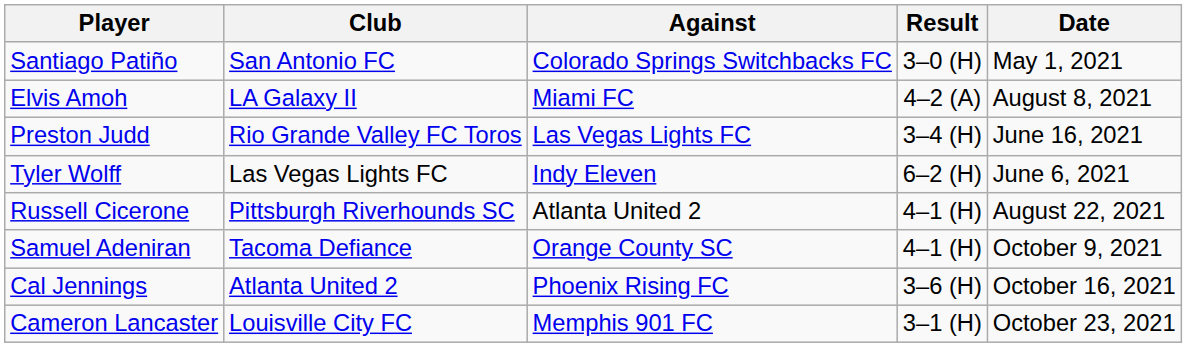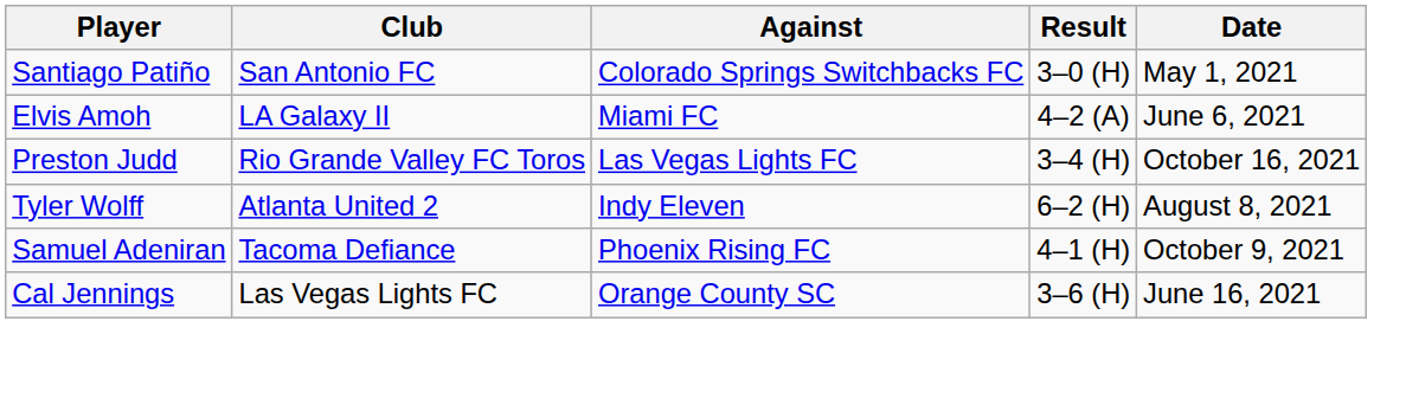 <table class="wikitable">
 <tr>
 <th>Player</th>
 <th>Club</th>
 <th>Against</th>
 <th style="text-align:center">Result</th>
 <th>Date</th>
 </tr>
 <tr>
 <td> <a href='#'>Santiago Patiño</a></td>
 <td><a href='#'>San Antonio FC</a></td>
 <td><a href='#'>Colorado Springs Switchbacks FC</a></td>
 <td style="text-align:center;">3–0 (H)</td>
 <td>May 1, 2021</td>
 </tr>
 <tr>
 <td> <a href='#'>Elvis Amoh</a></td>
 <td><a href='#'>LA Galaxy II</a></td>
 <td><a href='#'>Miami FC</a></td>
 <td style="text-align:center;">4–2 (A)</td>
-<td>August 8, 2021</td>
+<td>June 6, 2021</td>
 </tr>
 <tr>
 <td> <a href='#'>Preston Judd</a></td>
 <td><a href='#'>Rio Grande Valley FC Toros</a></td>
 <td><a href='#'>Las Vegas Lights FC</a></td>
 <td style="text-align:center;">3–4 (H)</td>
-<td>June 16, 2021</td>
+<td>October 16, 2021</td>
 </tr>
 <tr>
 <td> <a href='#'>Tyler Wolff</a></td>
-<td>Las Vegas Lights FC</td>
+<td><a href='#'>Atlanta United 2</a></td>
 <td><a href='#'>Indy Eleven</a></td>
 <td style="text-align:center;">6–2 (H)</td>
-<td>June 6, 2021</td>
-</tr>
-<tr>
-<td> <a href='#'>Russell Cicerone</a></td>
-<td><a href='#'>Pittsburgh Riverhounds SC</a></td>
-<td>Atlanta United 2</td>
-<td style="text-align:center;">4–1 (H)</td>
-<td>August 22, 2021</td>
+<td>August 8, 2021</td>
 </tr>
 <tr>
 <td> <a href='#'>Samuel Adeniran</a></td>
 <td><a href='#'>Tacoma Defiance</a></td>
-<td><a href='#'>Orange County SC</a></td>
+<td><a href='#'>Phoenix Rising FC</a></td>
 <td style="text-align:center;">4–1 (H)</td>
 <td>October 9, 2021</td>
 </tr>
 <tr>
 <td> <a href='#'>Cal Jennings</a></td>
-<td><a href='#'>Atlanta United 2</a></td>
-<td><a href='#'>Phoenix Rising FC</a></td>
+<td>Las Vegas Lights FC</td>
+<td><a href='#'>Orange County SC</a></td>
 <td style="text-align:center;">3–6 (H)</td>
-<td>October 16, 2021</td>
-</tr>
-<tr>
-<td> <a href='#'>Cameron Lancaster</a></td>
-<td><a href='#'>Louisville City FC</a></td>
-<td><a href='#'>Memphis 901 FC</a></td>
-<td style="text-align:center;">3–1 (H)</td>
-<td>October 23, 2021</td>
+<td>June 16, 2021</td>
 </tr>
 </table>
